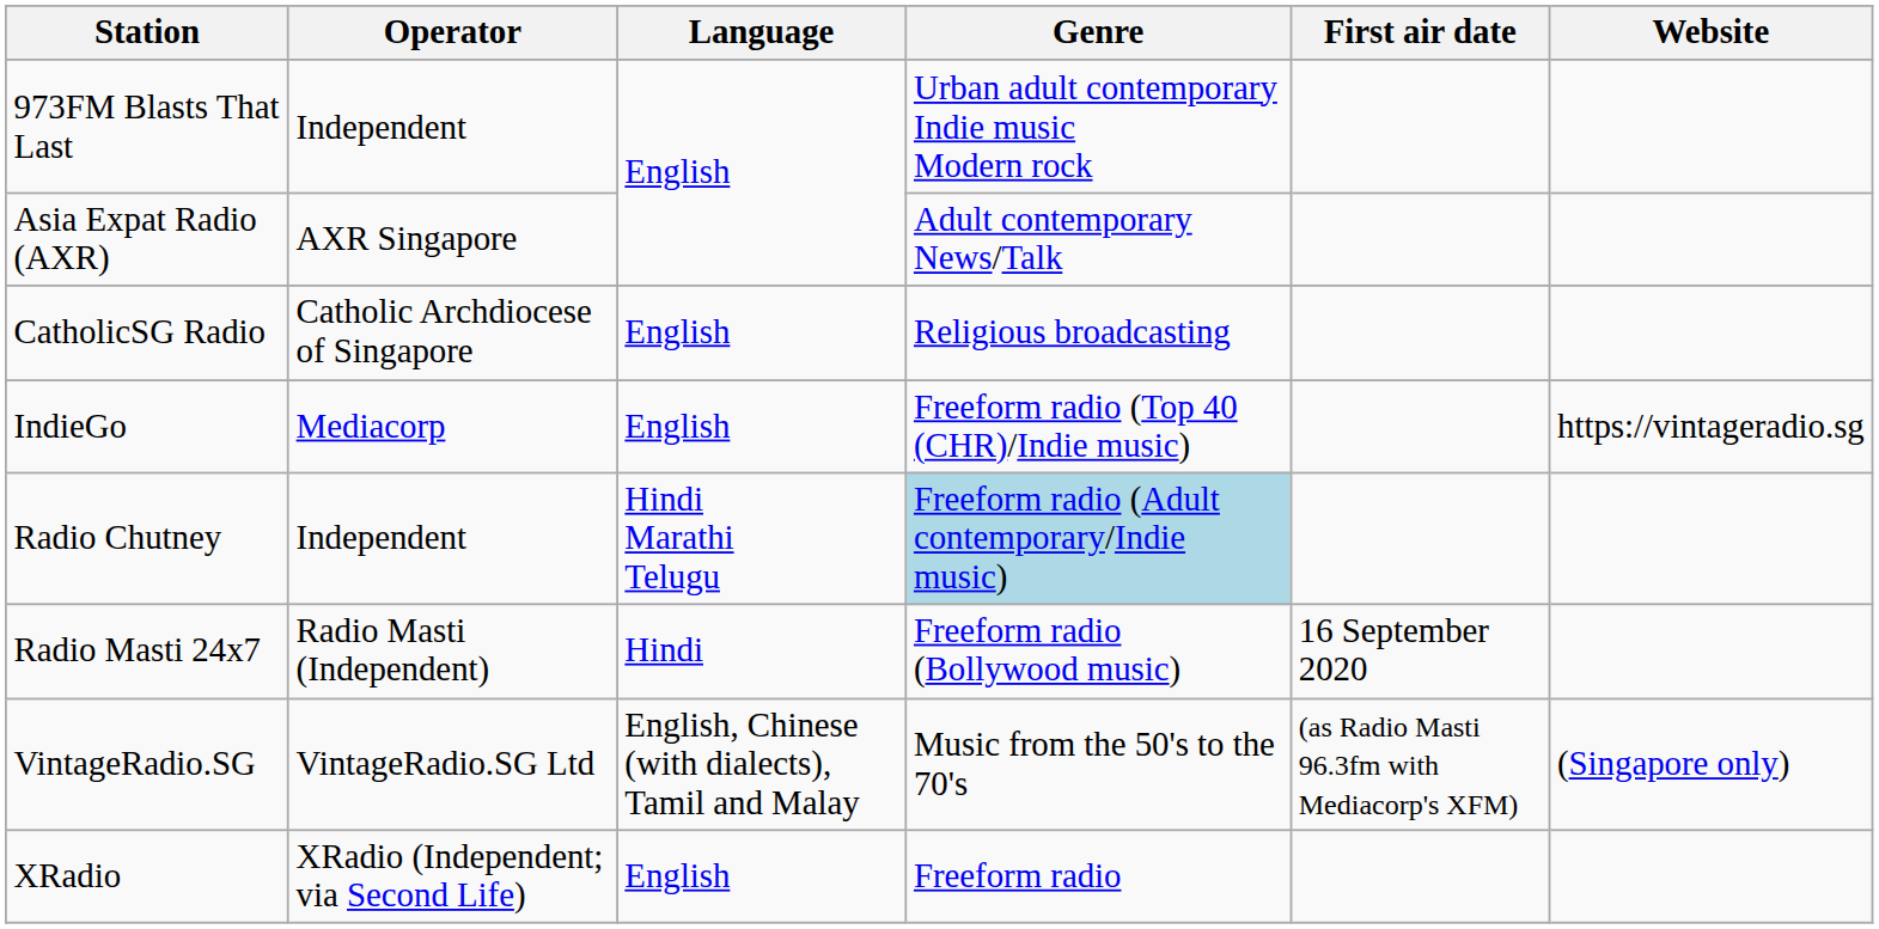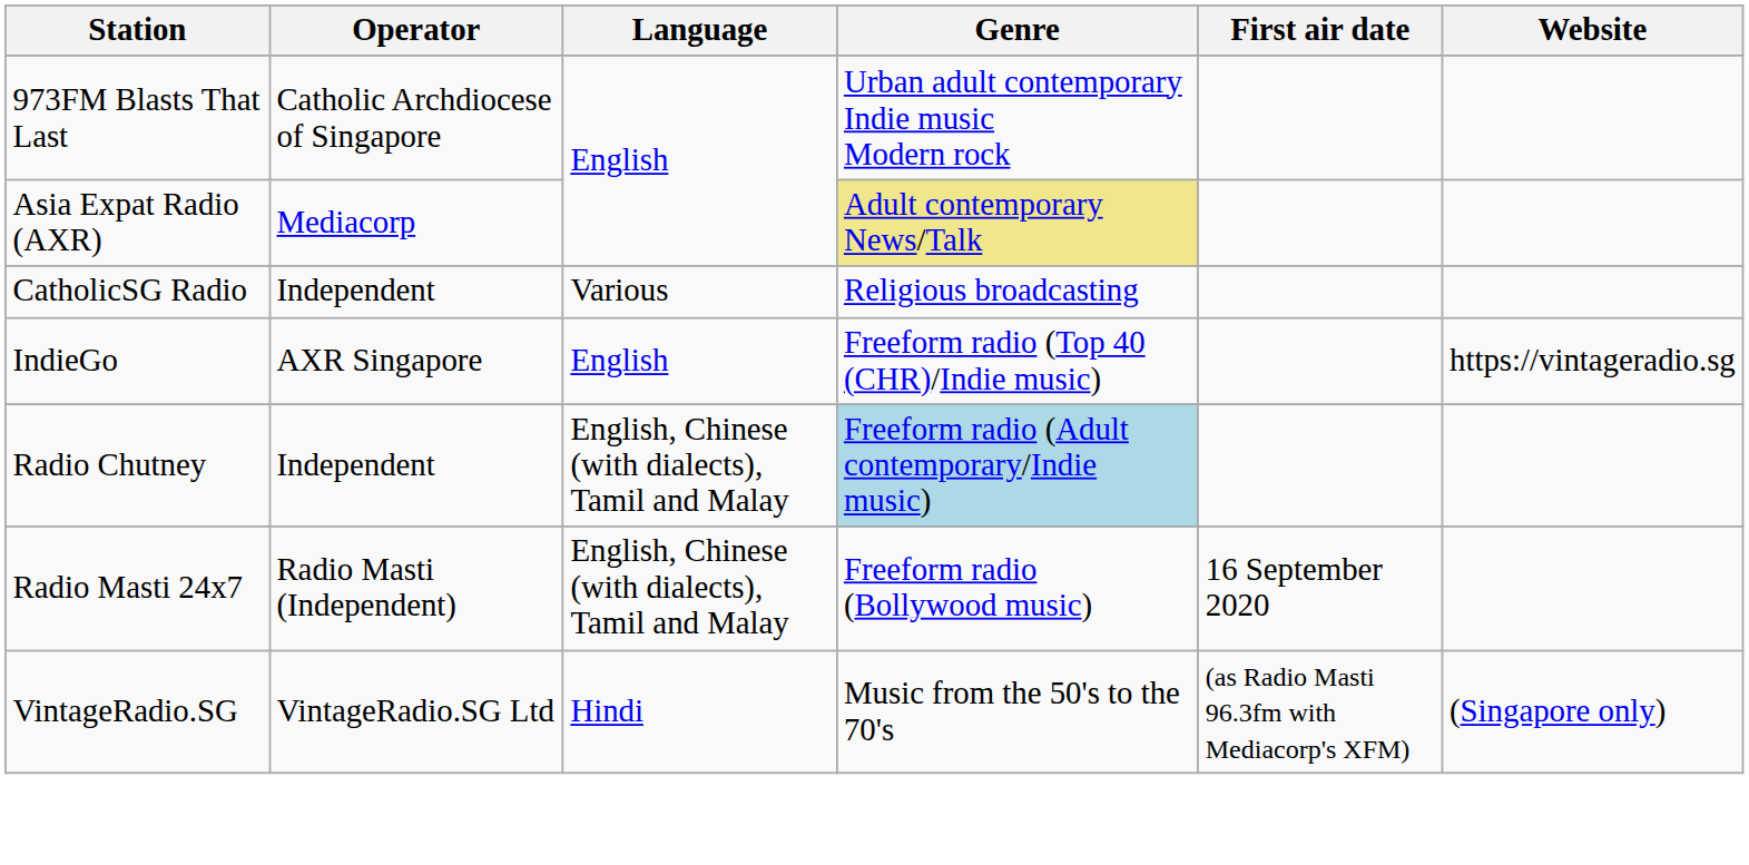 <table class="wikitable sortable mw-collapsible">
 <tr>
 <th>Station</th>
 <th>Operator</th>
 <th>Language</th>
 <th>Genre</th>
 <th>First air date</th>
 <th>Website</th>
 </tr>
 <tr>
 <td>973FM Blasts That Last</td>
-<td>Independent</td>
+<td>Catholic Archdiocese of Singapore</td>
 <td rowspan="2"><a href='#'>English</a></td>
 <td><a href='#'>Urban adult contemporary</a> <br> <a href='#'>Indie music</a> <br> <a href='#'>Modern rock</a></td>
 <td></td>
 <td></td>
 </tr>
 <tr>
 <td>Asia Expat Radio (AXR)</td>
-<td>AXR Singapore</td>
-<td><a href='#'>Adult contemporary</a> <br> <a href='#'>News</a>/<a href='#'>Talk</a></td>
+<td><a href='#'>Mediacorp</a></td>
+<td style="background: khaki;"><a href='#'>Adult contemporary</a> <br> <a href='#'>News</a>/<a href='#'>Talk</a></td>
 <td></td>
 <td></td>
 </tr>
 <tr>
 <td>CatholicSG Radio</td>
-<td>Catholic Archdiocese of Singapore</td>
-<td><a href='#'>English</a></td>
+<td>Independent</td>
+<td>Various</td>
 <td><a href='#'>Religious broadcasting</a></td>
 <td></td>
 <td></td>
 </tr>
 <tr>
 <td>IndieGo</td>
-<td><a href='#'>Mediacorp</a></td>
+<td>AXR Singapore</td>
 <td><a href='#'>English</a></td>
 <td><a href='#'>Freeform radio</a> (<a href='#'>Top 40 (CHR)</a>/<a href='#'>Indie music</a>)</td>
 <td></td>
 <td>https://vintageradio.sg</td>
 </tr>
 <tr>
 <td>Radio Chutney</td>
 <td>Independent</td>
-<td><a href='#'>Hindi</a> <br> <a href='#'>Marathi</a> <br> <a href='#'>Telugu</a></td>
+<td>English, Chinese (with dialects), Tamil and Malay</td>
 <td style="background: lightblue;"><a href='#'>Freeform radio</a> (<a href='#'>Adult contemporary</a>/<a href='#'>Indie music</a>)</td>
 <td></td>
 <td></td>
 </tr>
 <tr>
 <td>Radio Masti 24x7</td>
 <td>Radio Masti (Independent)</td>
-<td><a href='#'>Hindi</a></td>
+<td>English, Chinese (with dialects), Tamil and Malay</td>
 <td><a href='#'>Freeform radio</a> (<a href='#'>Bollywood music</a>)</td>
 <td>16 September 2020</td>
 <td></td>
 </tr>
 <tr>
 <td>VintageRadio.SG</td>
 <td>VintageRadio.SG Ltd</td>
-<td>English, Chinese (with dialects), Tamil and Malay</td>
+<td><a href='#'>Hindi</a></td>
 <td>Music from the 50's to the 70's</td>
 <td> <small>(as Radio Masti 96.3fm with Mediacorp's XFM)</small></td>
 <td> (<a href='#'>Singapore only</a>)</td>
 </tr>
-<tr>
-<td>XRadio</td>
-<td>XRadio (Independent; via <a href='#'>Second Life</a>)</td>
-<td><a href='#'>English</a></td>
-<td><a href='#'>Freeform radio</a></td>
-<td></td>
-<td></td>
-</tr>
 </table>
